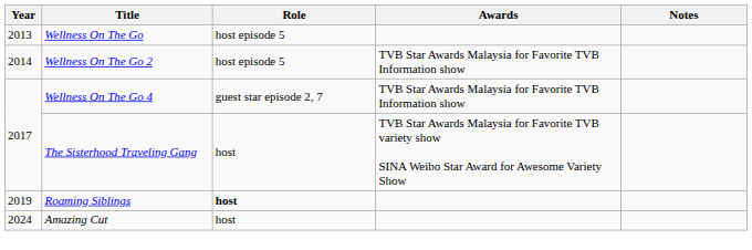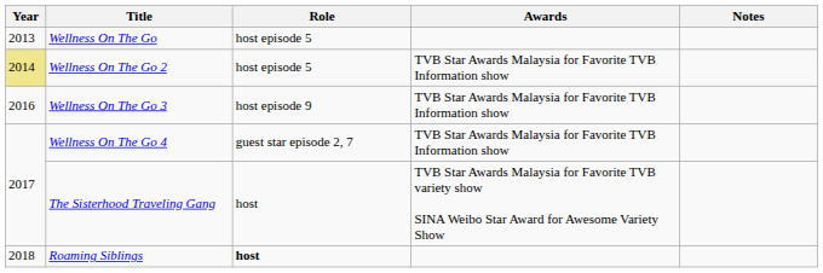 <table class="wikitable" style="font-size: 90%;" width="100%">
 <tr>
 <th scope="col" width="5%">Year</th>
 <th scope="col" width="23%">Title</th>
 <th scope="col" width="22%">Role</th>
 <th scope="col" width="33%">Awards</th>
 <th scope="col" width="17%">Notes</th>
 </tr>
 <tr>
 <td>2013</td>
 <td><em><a href='#'>Wellness On The Go</a></em></td>
 <td>host episode 5</td>
 <td></td>
 <td></td>
 </tr>
 <tr>
-<td>2014</td>
+<td style="background: khaki;">2014</td>
 <td><em><a href='#'>Wellness On The Go 2</a></em></td>
 <td>host episode 5</td>
+<td>TVB Star Awards Malaysia for Favorite TVB Information show</td>
+<td></td>
+</tr>
+<tr>
+<td>2016</td>
+<td><em><a href='#'>Wellness On The Go 3</a></em></td>
+<td>host episode 9</td>
 <td>TVB Star Awards Malaysia for Favorite TVB Information show</td>
 <td></td>
 </tr>
 <tr>
 <td rowspan="2">2017</td>
 <td><em><a href='#'>Wellness On The Go 4</a></em></td>
 <td>guest star episode 2, 7</td>
 <td>TVB Star Awards Malaysia for Favorite TVB Information show</td>
 <td></td>
 </tr>
 <tr>
 <td><em><a href='#'>The Sisterhood Traveling Gang</a></em></td>
 <td>host</td>
 <td>TVB Star Awards Malaysia for Favorite TVB variety show<br><br>SINA Weibo Star Award for Awesome Variety Show</td>
 <td></td>
 </tr>
 <tr>
-<td>2019</td>
+<td>2018</td>
 <td><em><a href='#'>Roaming Siblings</a></em></td>
 <td><strong>host</strong></td>
 <td></td>
 <td></td>
 </tr>
-<tr>
-<td>2024</td>
-<td><em>Amazing Cut</em></td>
-<td>host</td>
-<td></td>
-<td></td>
-</tr>
 </table>
